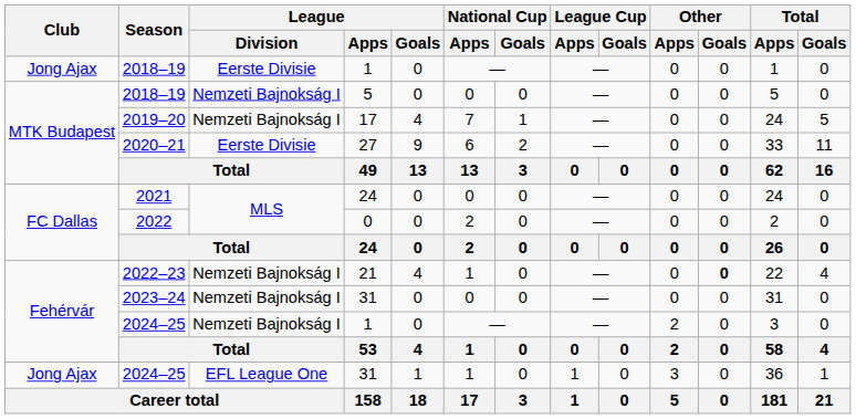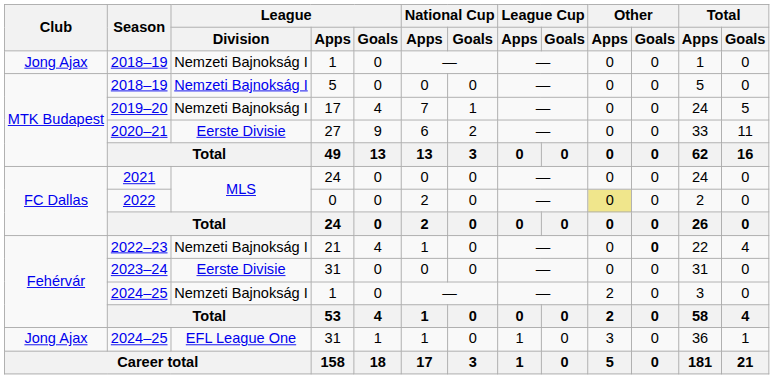 <table class="wikitable" style="text-align:center">
 <tr>
 <th rowspan="2">Club</th>
 <th rowspan="2">Season</th>
 <th colspan="3">League</th>
 <th colspan="2">National Cup</th>
 <th colspan="2">League Cup</th>
 <th colspan="2">Other</th>
 <th colspan="2">Total</th>
 </tr>
 <tr>
 <th>Division</th>
 <th>Apps</th>
 <th>Goals</th>
 <th>Apps</th>
 <th>Goals</th>
 <th>Apps</th>
 <th>Goals</th>
 <th>Apps</th>
 <th>Goals</th>
 <th>Apps</th>
 <th>Goals</th>
 </tr>
 <tr>
 <td><a href='#'>Jong Ajax</a></td>
 <td><a href='#'>2018–19</a></td>
-<td><a href='#'>Eerste Divisie</a></td>
+<td>Nemzeti Bajnokság I</td>
 <td>1</td>
 <td>0</td>
 <td colspan="2">—</td>
 <td colspan="2">—</td>
 <td>0</td>
 <td>0</td>
 <td>1</td>
 <td>0</td>
 </tr>
 <tr>
 <td rowspan="4"><a href='#'>MTK Budapest</a></td>
 <td><a href='#'>2018–19</a></td>
 <td><a href='#'>Nemzeti Bajnokság I</a></td>
 <td>5</td>
 <td>0</td>
 <td>0</td>
 <td>0</td>
 <td colspan="2">—</td>
 <td>0</td>
 <td>0</td>
 <td>5</td>
 <td>0</td>
 </tr>
 <tr>
 <td><a href='#'>2019–20</a></td>
 <td>Nemzeti Bajnokság I</td>
 <td>17</td>
 <td>4</td>
 <td>7</td>
 <td>1</td>
 <td colspan="2">—</td>
 <td>0</td>
 <td>0</td>
 <td>24</td>
 <td>5</td>
 </tr>
 <tr>
 <td><a href='#'>2020–21</a></td>
 <td><a href='#'>Eerste Divisie</a></td>
 <td>27</td>
 <td>9</td>
 <td>6</td>
 <td>2</td>
 <td colspan="2">—</td>
 <td>0</td>
 <td>0</td>
 <td>33</td>
 <td>11</td>
 </tr>
 <tr>
 <th colspan="2">Total</th>
 <th>49</th>
 <th>13</th>
 <th>13</th>
 <th>3</th>
 <th>0</th>
 <th>0</th>
 <th>0</th>
 <th>0</th>
 <th>62</th>
 <th>16</th>
 </tr>
 <tr>
 <td rowspan="3"><a href='#'>FC Dallas</a></td>
 <td><a href='#'>2021</a></td>
 <td rowspan="2"><a href='#'>MLS</a></td>
 <td>24</td>
 <td>0</td>
 <td>0</td>
 <td>0</td>
 <td colspan="2">—</td>
 <td>0</td>
 <td>0</td>
 <td>24</td>
 <td>0</td>
 </tr>
 <tr>
 <td><a href='#'>2022</a></td>
 <td>0</td>
 <td>0</td>
 <td>2</td>
 <td>0</td>
 <td colspan="2">—</td>
-<td>0</td>
+<td style="background: khaki;">0</td>
 <td>0</td>
 <td>2</td>
 <td>0</td>
 </tr>
 <tr>
 <th colspan="2">Total</th>
 <th>24</th>
 <th>0</th>
 <th>2</th>
 <th>0</th>
 <th>0</th>
 <th>0</th>
 <th>0</th>
 <th>0</th>
 <th>26</th>
 <th>0</th>
 </tr>
 <tr>
 <td rowspan="4"><a href='#'>Fehérvár</a></td>
 <td><a href='#'>2022–23</a></td>
 <td>Nemzeti Bajnokság I</td>
 <td>21</td>
 <td>4</td>
 <td>1</td>
 <td>0</td>
 <td colspan="2">—</td>
 <td>0</td>
 <td><strong>0</strong></td>
 <td>22</td>
 <td>4</td>
 </tr>
 <tr>
 <td><a href='#'>2023–24</a></td>
-<td>Nemzeti Bajnokság I</td>
+<td><a href='#'>Eerste Divisie</a></td>
 <td>31</td>
 <td>0</td>
 <td>0</td>
 <td>0</td>
 <td colspan="2">—</td>
 <td>0</td>
 <td>0</td>
 <td>31</td>
 <td>0</td>
 </tr>
 <tr>
 <td><a href='#'>2024–25</a></td>
 <td>Nemzeti Bajnokság I</td>
 <td>1</td>
 <td>0</td>
 <td colspan="2">—</td>
 <td colspan="2">—</td>
 <td>2</td>
 <td>0</td>
 <td>3</td>
 <td>0</td>
 </tr>
 <tr>
 <th colspan="2">Total</th>
 <th>53</th>
 <th>4</th>
 <th>1</th>
 <th>0</th>
 <th>0</th>
 <th>0</th>
 <th>2</th>
 <th>0</th>
 <th>58</th>
 <th>4</th>
 </tr>
 <tr>
 <td><a href='#'>Jong Ajax</a></td>
 <td><a href='#'>2024–25</a></td>
 <td><a href='#'>EFL League One</a></td>
 <td>31</td>
 <td>1</td>
 <td>1</td>
 <td>0</td>
 <td>1</td>
 <td>0</td>
 <td>3</td>
 <td>0</td>
 <td>36</td>
 <td>1</td>
 </tr>
 <tr>
 <th colspan="3">Career total</th>
 <th>158</th>
 <th>18</th>
 <th>17</th>
 <th>3</th>
 <th>1</th>
 <th>0</th>
 <th>5</th>
 <th>0</th>
 <th>181</th>
 <th>21</th>
 </tr>
 </table>
